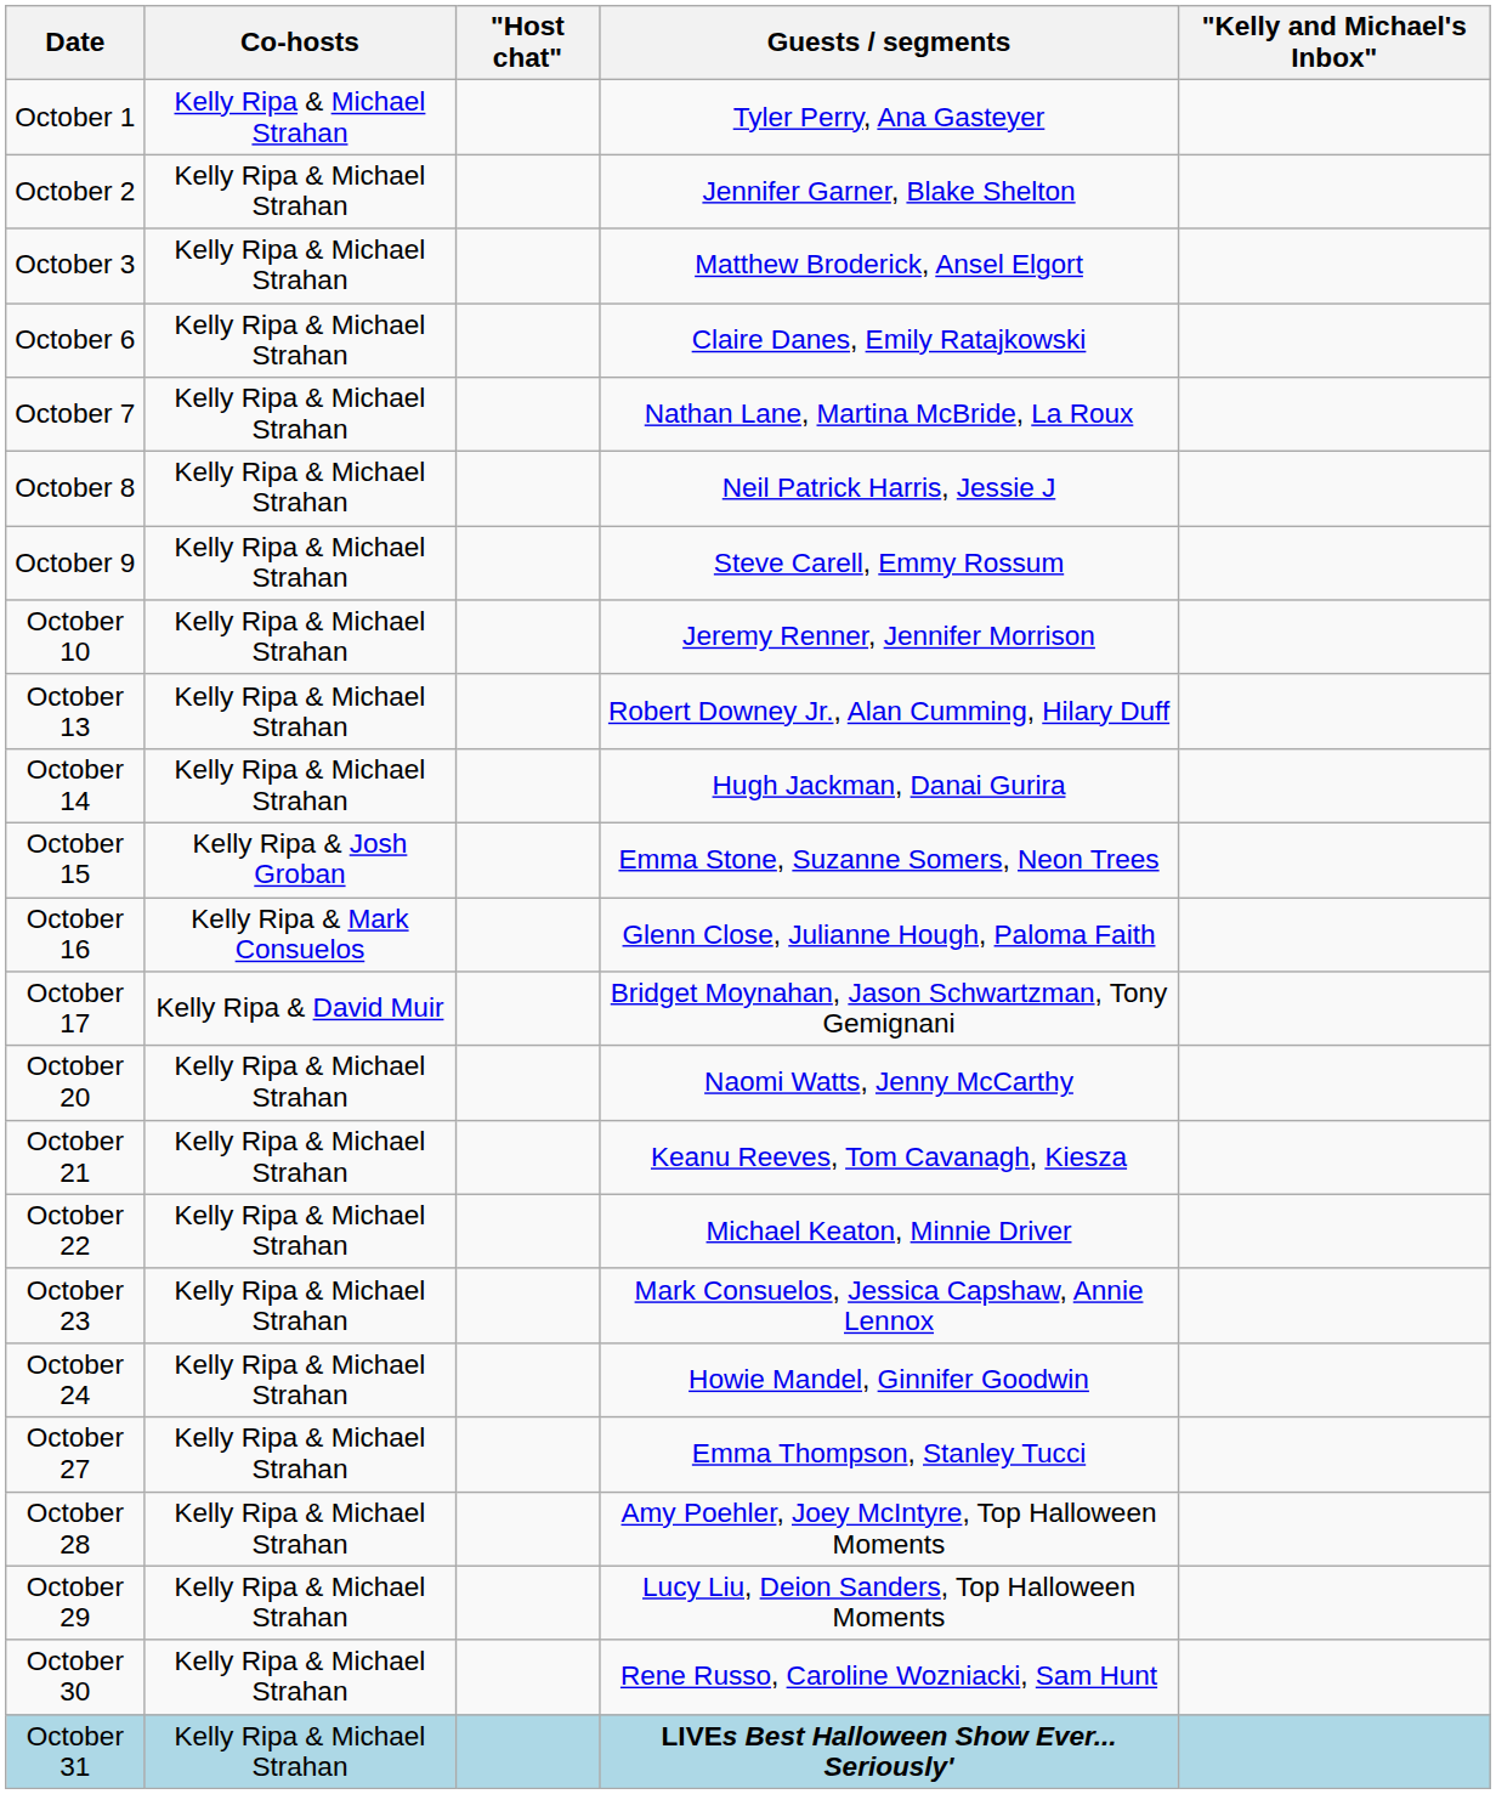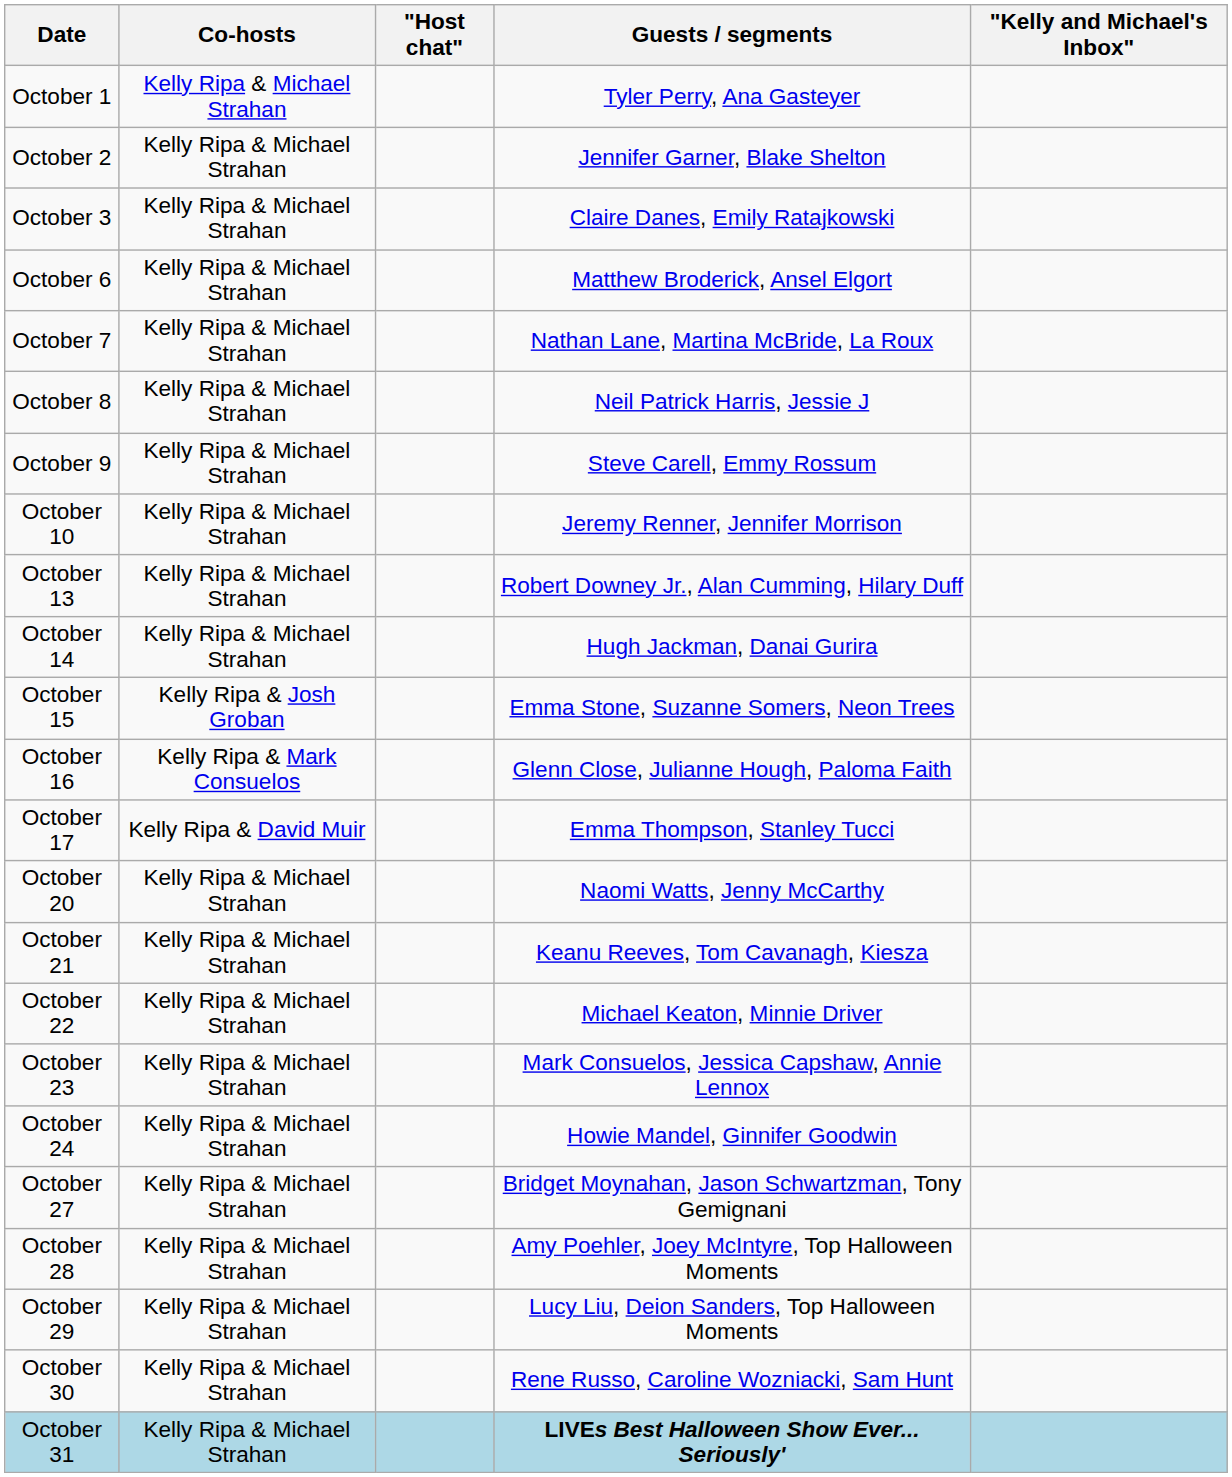 <table class="wikitable sortable" style="text-align:center;">
 <tr>
 <th>Date</th>
 <th>Co-hosts</th>
 <th>"Host chat"</th>
 <th>Guests / segments</th>
 <th>"Kelly and Michael's Inbox"</th>
 </tr>
 <tr>
 <td>October 1</td>
 <td><a href='#'>Kelly Ripa</a> & <a href='#'>Michael Strahan</a></td>
 <td></td>
 <td><a href='#'>Tyler Perry</a>, <a href='#'>Ana Gasteyer</a></td>
 <td></td>
 </tr>
 <tr>
 <td>October 2</td>
 <td>Kelly Ripa & Michael Strahan</td>
 <td></td>
 <td><a href='#'>Jennifer Garner</a>, <a href='#'>Blake Shelton</a></td>
 <td></td>
 </tr>
 <tr>
 <td>October 3</td>
 <td>Kelly Ripa & Michael Strahan</td>
 <td></td>
-<td><a href='#'>Matthew Broderick</a>, <a href='#'>Ansel Elgort</a></td>
+<td><a href='#'>Claire Danes</a>, <a href='#'>Emily Ratajkowski</a></td>
 <td></td>
 </tr>
 <tr>
 <td>October 6</td>
 <td>Kelly Ripa & Michael Strahan</td>
 <td></td>
-<td><a href='#'>Claire Danes</a>, <a href='#'>Emily Ratajkowski</a></td>
+<td><a href='#'>Matthew Broderick</a>, <a href='#'>Ansel Elgort</a></td>
 <td></td>
 </tr>
 <tr>
 <td>October 7</td>
 <td>Kelly Ripa & Michael Strahan</td>
 <td></td>
 <td><a href='#'>Nathan Lane</a>, <a href='#'>Martina McBride</a>, <a href='#'>La Roux</a></td>
 <td></td>
 </tr>
 <tr>
 <td>October 8</td>
 <td>Kelly Ripa & Michael Strahan</td>
 <td></td>
 <td><a href='#'>Neil Patrick Harris</a>, <a href='#'>Jessie J</a></td>
 <td></td>
 </tr>
 <tr>
 <td>October 9</td>
 <td>Kelly Ripa & Michael Strahan</td>
 <td></td>
 <td><a href='#'>Steve Carell</a>, <a href='#'>Emmy Rossum</a></td>
 <td></td>
 </tr>
 <tr>
 <td>October 10</td>
 <td>Kelly Ripa & Michael Strahan</td>
 <td></td>
 <td><a href='#'>Jeremy Renner</a>, <a href='#'>Jennifer Morrison</a></td>
 <td></td>
 </tr>
 <tr>
 <td>October 13</td>
 <td>Kelly Ripa & Michael Strahan</td>
 <td></td>
 <td><a href='#'>Robert Downey Jr.</a>, <a href='#'>Alan Cumming</a>, <a href='#'>Hilary Duff</a></td>
 <td></td>
 </tr>
 <tr>
 <td>October 14</td>
 <td>Kelly Ripa & Michael Strahan</td>
 <td></td>
 <td><a href='#'>Hugh Jackman</a>, <a href='#'>Danai Gurira</a></td>
 <td></td>
 </tr>
 <tr>
 <td>October 15</td>
 <td>Kelly Ripa & <a href='#'>Josh Groban</a></td>
 <td></td>
 <td><a href='#'>Emma Stone</a>, <a href='#'>Suzanne Somers</a>, <a href='#'>Neon Trees</a></td>
 <td></td>
 </tr>
 <tr>
 <td>October 16</td>
 <td>Kelly Ripa & <a href='#'>Mark Consuelos</a></td>
 <td></td>
 <td><a href='#'>Glenn Close</a>, <a href='#'>Julianne Hough</a>, <a href='#'>Paloma Faith</a></td>
 <td></td>
 </tr>
 <tr>
 <td>October 17</td>
 <td>Kelly Ripa & <a href='#'>David Muir</a></td>
 <td></td>
-<td><a href='#'>Bridget Moynahan</a>, <a href='#'>Jason Schwartzman</a>, Tony Gemignani</td>
+<td><a href='#'>Emma Thompson</a>, <a href='#'>Stanley Tucci</a></td>
 <td></td>
 </tr>
 <tr>
 <td>October 20</td>
 <td>Kelly Ripa & Michael Strahan</td>
 <td></td>
 <td><a href='#'>Naomi Watts</a>, <a href='#'>Jenny McCarthy</a></td>
 <td></td>
 </tr>
 <tr>
 <td>October 21</td>
 <td>Kelly Ripa & Michael Strahan</td>
 <td></td>
 <td><a href='#'>Keanu Reeves</a>, <a href='#'>Tom Cavanagh</a>, <a href='#'>Kiesza</a></td>
 <td></td>
 </tr>
 <tr>
 <td>October 22</td>
 <td>Kelly Ripa & Michael Strahan</td>
 <td></td>
 <td><a href='#'>Michael Keaton</a>, <a href='#'>Minnie Driver</a></td>
 <td></td>
 </tr>
 <tr>
 <td>October 23</td>
 <td>Kelly Ripa & Michael Strahan</td>
 <td></td>
 <td><a href='#'>Mark Consuelos</a>, <a href='#'>Jessica Capshaw</a>, <a href='#'>Annie Lennox</a></td>
 <td></td>
 </tr>
 <tr>
 <td>October 24</td>
 <td>Kelly Ripa & Michael Strahan</td>
 <td></td>
 <td><a href='#'>Howie Mandel</a>, <a href='#'>Ginnifer Goodwin</a></td>
 <td></td>
 </tr>
 <tr>
 <td>October 27</td>
 <td>Kelly Ripa & Michael Strahan</td>
 <td></td>
-<td><a href='#'>Emma Thompson</a>, <a href='#'>Stanley Tucci</a></td>
+<td><a href='#'>Bridget Moynahan</a>, <a href='#'>Jason Schwartzman</a>, Tony Gemignani</td>
 <td></td>
 </tr>
 <tr>
 <td>October 28</td>
 <td>Kelly Ripa & Michael Strahan</td>
 <td></td>
 <td><a href='#'>Amy Poehler</a>, <a href='#'>Joey McIntyre</a>, Top Halloween Moments</td>
 <td></td>
 </tr>
 <tr>
 <td>October 29</td>
 <td>Kelly Ripa & Michael Strahan</td>
 <td></td>
 <td><a href='#'>Lucy Liu</a>, <a href='#'>Deion Sanders</a>, Top Halloween Moments</td>
 <td></td>
 </tr>
 <tr>
 <td>October 30</td>
 <td>Kelly Ripa & Michael Strahan</td>
 <td></td>
 <td><a href='#'>Rene Russo</a>, <a href='#'>Caroline Wozniacki</a>, <a href='#'>Sam Hunt</a></td>
 <td></td>
 </tr>
 <tr style="background:lightblue;">
 <td>October 31</td>
 <td>Kelly Ripa & Michael Strahan</td>
 <td></td>
 <td><strong>LIVE<em>s Best Halloween Show Ever... Seriously'</td>
 <td></td>
 </tr>
 </table>
